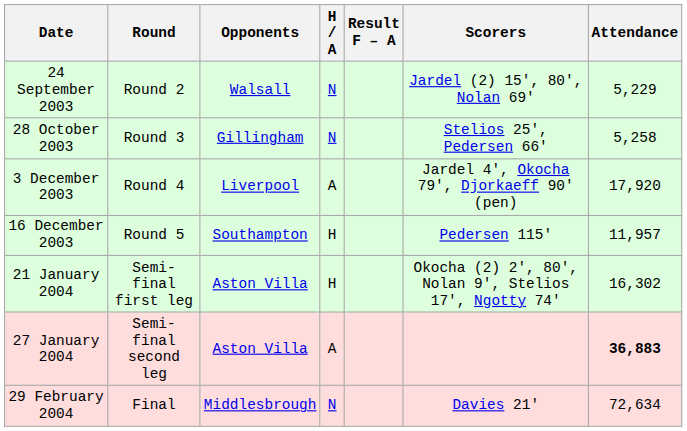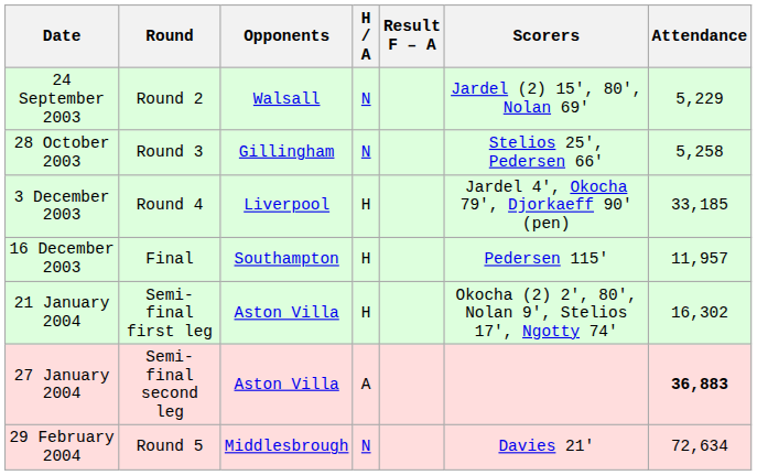 <table class="wikitable" style="text-align:center">
 <tr>
 <th>Date</th>
 <th>Round</th>
 <th>Opponents</th>
 <th>H / A</th>
 <th>Result<br>F – A</th>
 <th>Scorers</th>
 <th>Attendance</th>
 </tr>
 <tr bgcolor="#ddffdd">
 <td>24 September 2003</td>
 <td>Round 2</td>
 <td><a href='#'>Walsall</a></td>
 <td><a href='#'>N</a></td>
 <td></td>
 <td><a href='#'>Jardel</a> (2) 15', 80', <a href='#'>Nolan</a> 69'</td>
 <td>5,229</td>
 </tr>
 <tr bgcolor="#ddffdd">
 <td>28 October 2003</td>
 <td>Round 3</td>
 <td><a href='#'>Gillingham</a></td>
 <td><a href='#'>N</a></td>
 <td></td>
 <td><a href='#'>Stelios</a> 25', <a href='#'>Pedersen</a> 66'</td>
 <td>5,258</td>
 </tr>
 <tr bgcolor="#ddffdd">
 <td>3 December 2003</td>
 <td>Round 4</td>
 <td><a href='#'>Liverpool</a></td>
-<td>A</td>
+<td>H</td>
 <td></td>
 <td>Jardel 4', <a href='#'>Okocha</a> 79', <a href='#'>Djorkaeff</a> 90' (pen)</td>
-<td>17,920</td>
+<td>33,185</td>
 </tr>
 <tr bgcolor="#ddffdd">
 <td>16 December 2003</td>
-<td>Round 5</td>
+<td>Final</td>
 <td><a href='#'>Southampton</a></td>
 <td>H</td>
 <td></td>
 <td><a href='#'>Pedersen</a> 115'</td>
 <td>11,957</td>
 </tr>
 <tr bgcolor="#ddffdd">
 <td>21 January 2004</td>
 <td>Semi-final first leg</td>
 <td><a href='#'>Aston Villa</a></td>
 <td>H</td>
 <td></td>
 <td>Okocha (2) 2', 80', Nolan 9', Stelios 17', <a href='#'>Ngotty</a> 74'</td>
 <td>16,302</td>
 </tr>
 <tr bgcolor="#ffdddd">
 <td>27 January 2004</td>
 <td>Semi-final second leg</td>
 <td><a href='#'>Aston Villa</a></td>
 <td>A</td>
 <td></td>
 <td></td>
 <td><strong>36,883</strong></td>
 </tr>
 <tr bgcolor="#ffdddd">
 <td>29 February 2004</td>
-<td>Final</td>
+<td>Round 5</td>
 <td><a href='#'>Middlesbrough</a></td>
 <td><a href='#'>N</a></td>
 <td></td>
 <td><a href='#'>Davies</a> 21'</td>
 <td>72,634</td>
 </tr>
 </table>
